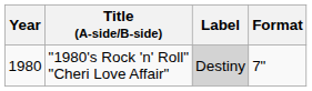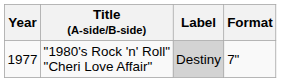 <table class="wikitable">
 <tr>
 <th>Year</th>
 <th>Title <br><small>(A-side/B-side)</small></th>
 <th>Label</th>
 <th>Format</th>
 </tr>
 <tr>
-<td>1980</td>
+<td>1977</td>
 <td>"1980's Rock 'n' Roll"<br>"Cheri Love Affair"</td>
 <td style="background: lightgrey;">Destiny</td>
 <td>7"</td>
 </tr>
 </table>
